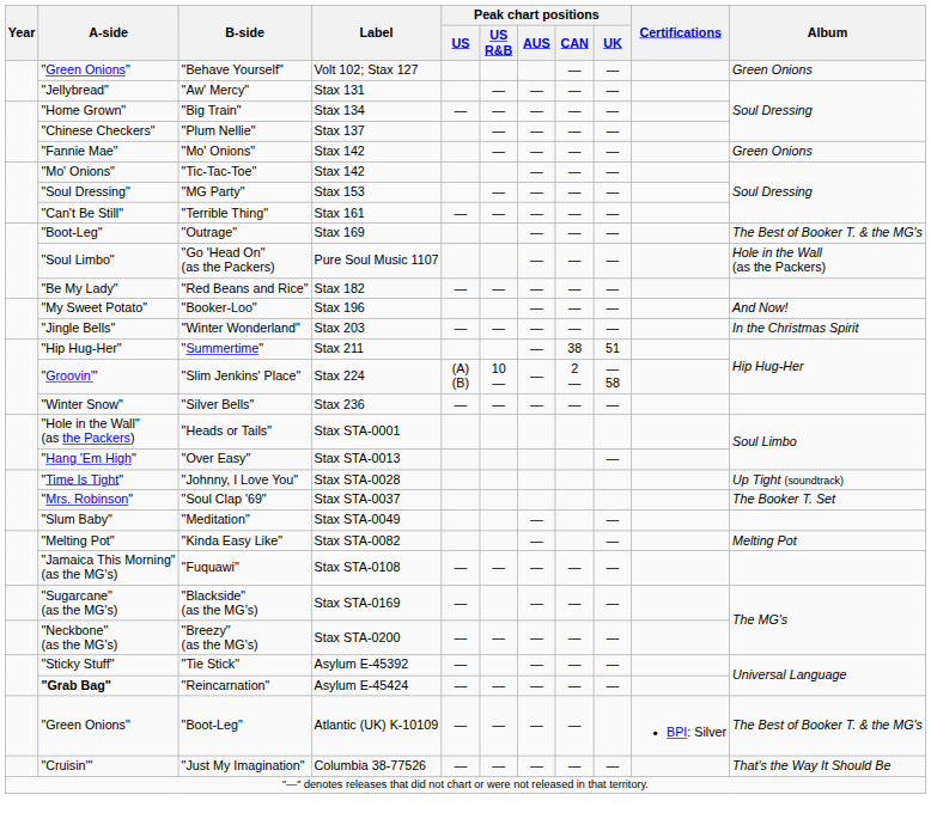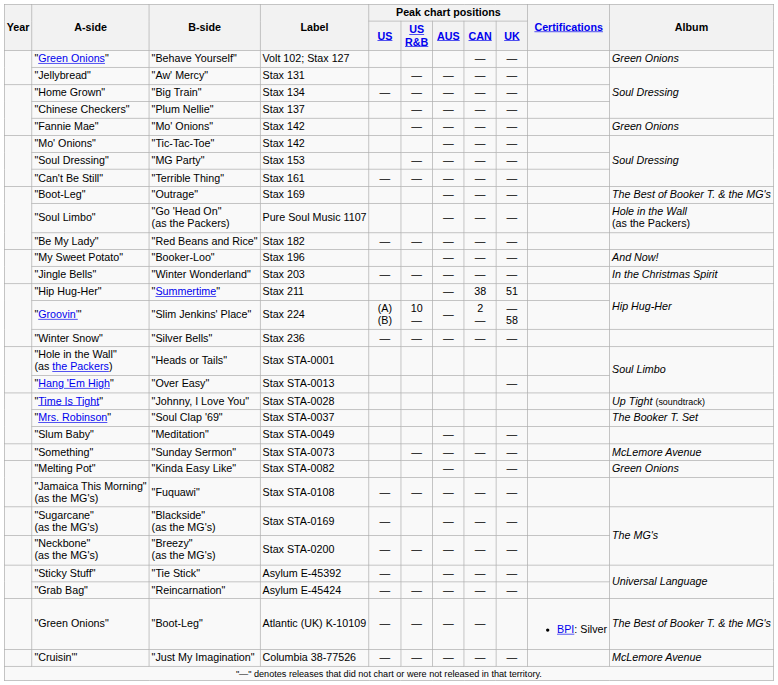 <table class="wikitable">
 <tr>
 <th rowspan="2">Year</th>
 <th rowspan="2">A-side</th>
 <th rowspan="2">B-side</th>
 <th rowspan="2">Label</th>
 <th colspan="5">Peak chart positions</th>
 <th rowspan="2"><a href='#'>Certifications</a></th>
 <th rowspan="2">Album</th>
 </tr>
 <tr>
 <th style="width:40px;"><a href='#'>US</a><br></th>
 <th style="width:40px;"><a href='#'>US R&B</a><br></th>
 <th style="width:40px;"><a href='#'>AUS</a><br></th>
 <th style="width:40px;"><a href='#'>CAN</a><br></th>
 <th style="width:40px;"><a href='#'>UK</a><br></th>
 </tr>
 <tr>
 <td rowspan=2></td>
 <td>"<a href='#'>Green Onions</a>"</td>
 <td>"Behave Yourself"</td>
 <td>Volt 102; Stax 127</td>
 <td align="center"></td>
 <td align="center"></td>
 <td align="center"></td>
 <td align="center">—</td>
 <td align="center">—</td>
 <td></td>
 <td><em>Green Onions</em></td>
 </tr>
 <tr>
 <td>"Jellybread"</td>
 <td>"Aw' Mercy"</td>
 <td>Stax 131</td>
 <td align="center"></td>
 <td align="center">—</td>
 <td align="center">—</td>
 <td align="center">—</td>
 <td align="center">—</td>
 <td></td>
 <td rowspan="3"><em>Soul Dressing</em></td>
 </tr>
 <tr>
 <td rowspan=3></td>
 <td>"Home Grown"</td>
 <td>"Big Train"</td>
 <td>Stax 134</td>
 <td align="center">—</td>
 <td align="center">—</td>
 <td align="center">—</td>
 <td align="center">—</td>
 <td align="center">—</td>
 <td></td>
 </tr>
 <tr>
 <td>"Chinese Checkers"</td>
 <td>"Plum Nellie"</td>
 <td>Stax 137</td>
 <td align="center"></td>
 <td align="center">—</td>
 <td align="center">—</td>
 <td align="center">—</td>
 <td align="center">—</td>
 <td></td>
 </tr>
 <tr>
 <td>"Fannie Mae"</td>
 <td>"Mo' Onions"</td>
 <td>Stax 142</td>
 <td align="center"></td>
 <td align="center">—</td>
 <td align="center">—</td>
 <td align="center">—</td>
 <td align="center">—</td>
 <td></td>
 <td><em>Green Onions</em></td>
 </tr>
 <tr>
 <td rowspan=3></td>
 <td>"Mo' Onions"</td>
 <td>"Tic-Tac-Toe"</td>
 <td>Stax 142</td>
 <td align="center"></td>
 <td align="center"></td>
 <td align="center">—</td>
 <td align="center">—</td>
 <td align="center">—</td>
 <td></td>
 <td rowspan="3"><em>Soul Dressing</em></td>
 </tr>
 <tr>
 <td>"Soul Dressing"</td>
 <td>"MG Party"</td>
 <td>Stax 153</td>
 <td align="center"></td>
 <td align="center">—</td>
 <td align="center">—</td>
 <td align="center">—</td>
 <td align="center">—</td>
 <td></td>
 </tr>
 <tr>
 <td>"Can't Be Still"</td>
 <td>"Terrible Thing"</td>
 <td>Stax 161</td>
 <td align="center">—</td>
 <td align="center">—</td>
 <td align="center">—</td>
 <td align="center">—</td>
 <td align="center">—</td>
 <td></td>
 </tr>
 <tr>
 <td rowspan=3></td>
 <td>"Boot-Leg"</td>
 <td>"Outrage"</td>
 <td>Stax 169</td>
 <td align="center"></td>
 <td align="center"></td>
 <td align="center">—</td>
 <td align="center">—</td>
 <td align="center">—</td>
 <td></td>
 <td><em>The Best of Booker T. & the MG's</em></td>
 </tr>
 <tr>
 <td>"Soul Limbo"</td>
 <td>"Go 'Head On" <br>(as the Packers)</td>
 <td>Pure Soul Music 1107</td>
 <td align="center"></td>
 <td align="center"></td>
 <td align="center">—</td>
 <td align="center">—</td>
 <td align="center">—</td>
 <td></td>
 <td><em>Hole in the Wall</em> <br>(as the Packers)</td>
 </tr>
 <tr>
 <td>"Be My Lady"</td>
 <td>"Red Beans and Rice"</td>
 <td>Stax 182</td>
 <td align="center">—</td>
 <td align="center">—</td>
 <td align="center">—</td>
 <td align="center">—</td>
 <td align="center">—</td>
 <td></td>
 <td></td>
 </tr>
 <tr>
 <td rowspan=2></td>
 <td>"My Sweet Potato"</td>
 <td>"Booker-Loo"</td>
 <td>Stax 196</td>
 <td align="center"></td>
 <td align="center"></td>
 <td align="center">—</td>
 <td align="center">—</td>
 <td align="center">—</td>
 <td></td>
 <td><em>And Now!</em></td>
 </tr>
 <tr>
 <td>"Jingle Bells"</td>
 <td>"Winter Wonderland"</td>
 <td>Stax 203</td>
 <td align="center">—</td>
 <td align="center">—</td>
 <td align="center">—</td>
 <td align="center">—</td>
 <td align="center">—</td>
 <td></td>
 <td><em>In the Christmas Spirit</em></td>
 </tr>
 <tr>
 <td rowspan=3></td>
 <td>"Hip Hug-Her"</td>
 <td>"<a href='#'>Summertime</a>"</td>
 <td>Stax 211</td>
 <td align="center"></td>
 <td align="center"></td>
 <td align="center">—</td>
 <td align="center">38</td>
 <td align="center">51</td>
 <td></td>
 <td rowspan="2"><em>Hip Hug-Her</em></td>
 </tr>
 <tr>
 <td>"<a href='#'>Groovin'</a>"</td>
 <td>"Slim Jenkins' Place"</td>
 <td>Stax 224</td>
 <td align="center"> (A)<br> (B)</td>
 <td align="center">10<br>—</td>
 <td align="center">—</td>
 <td align="center">2<br>—</td>
 <td align="center">—<br>58</td>
 <td></td>
 </tr>
 <tr>
 <td>"Winter Snow"</td>
 <td>"Silver Bells"</td>
 <td>Stax 236</td>
 <td align="center">—</td>
 <td align="center">—</td>
 <td align="center">—</td>
 <td align="center">—</td>
 <td align="center">—</td>
 <td></td>
 <td></td>
 </tr>
 <tr>
 <td rowspan=2></td>
 <td>"Hole in the Wall" <br>(as <a href='#'>the Packers</a>)</td>
 <td>"Heads or Tails"</td>
 <td>Stax STA-0001</td>
 <td align="center"></td>
 <td align="center"></td>
 <td align="center"></td>
 <td align="center"></td>
 <td align="center"></td>
 <td></td>
 <td rowspan="2"><em>Soul Limbo</em></td>
 </tr>
 <tr>
 <td>"<a href='#'>Hang 'Em High</a>"</td>
 <td>"Over Easy"</td>
 <td>Stax STA-0013</td>
 <td align="center"></td>
 <td align="center"></td>
 <td align="center"></td>
 <td align="center"></td>
 <td align="center">—</td>
 <td></td>
 </tr>
 <tr>
 <td rowspan=3></td>
 <td>"<a href='#'>Time Is Tight</a>"</td>
 <td>"Johnny, I Love You"</td>
 <td>Stax STA-0028</td>
 <td align="center"></td>
 <td align="center"></td>
 <td align="center"></td>
 <td align="center"></td>
 <td align="center"></td>
 <td></td>
 <td><em>Up Tight</em> <small>(soundtrack)</small></td>
 </tr>
 <tr>
 <td>"<a href='#'>Mrs. Robinson</a>"</td>
 <td>"Soul Clap '69"</td>
 <td>Stax STA-0037</td>
 <td align="center"></td>
 <td align="center"></td>
 <td align="center"></td>
 <td align="center"></td>
 <td align="center"></td>
 <td></td>
 <td><em>The Booker T. Set</em></td>
 </tr>
 <tr>
 <td>"Slum Baby"</td>
 <td>"Meditation"</td>
 <td>Stax STA-0049</td>
 <td align="center"></td>
 <td align="center"></td>
 <td align="center">—</td>
 <td align="center"></td>
 <td align="center">—</td>
 <td></td>
 <td></td>
 </tr>
 <tr>
+<td></td>
+<td>"Something"</td>
+<td>"Sunday Sermon"</td>
+<td>Stax STA-0073</td>
+<td align="center"></td>
+<td align="center">—</td>
+<td align="center">—</td>
+<td align="center">—</td>
+<td align="center">—</td>
+<td></td>
+<td><em>McLemore Avenue</em></td>
+</tr>
+<tr>
 <td rowspan=2></td>
 <td>"Melting Pot"</td>
 <td>"Kinda Easy Like"</td>
 <td>Stax STA-0082</td>
 <td align="center"></td>
 <td align="center"></td>
 <td align="center">—</td>
 <td align="center"></td>
 <td align="center">—</td>
 <td></td>
-<td><em>Melting Pot</em></td>
+<td><em>Green Onions</em></td>
 </tr>
 <tr>
 <td>"Jamaica This Morning" <br>(as the MG's)</td>
 <td>"Fuquawi"</td>
 <td>Stax STA-0108</td>
 <td align="center">—</td>
 <td align="center">—</td>
 <td align="center">—</td>
 <td align="center">—</td>
 <td align="center">—</td>
 <td></td>
 <td></td>
 </tr>
 <tr>
 <td></td>
 <td>"Sugarcane" <br>(as the MG's)</td>
 <td>"Blackside" <br>(as the MG's)</td>
 <td>Stax STA-0169</td>
 <td align="center">—</td>
 <td align="center"></td>
 <td align="center">—</td>
 <td align="center">—</td>
 <td align="center">—</td>
 <td></td>
 <td rowspan="2"><em>The MG's</em></td>
 </tr>
 <tr>
 <td></td>
 <td>"Neckbone" <br>(as the MG's)</td>
 <td>"Breezy" <br>(as the MG's)</td>
 <td>Stax STA-0200</td>
 <td align="center">—</td>
 <td align="center">—</td>
 <td align="center">—</td>
 <td align="center">—</td>
 <td align="center">—</td>
 <td></td>
 </tr>
 <tr>
 <td rowspan=2></td>
 <td>"Sticky Stuff"</td>
 <td>"Tie Stick"</td>
 <td>Asylum E-45392</td>
 <td align="center">—</td>
 <td align="center"></td>
 <td align="center">—</td>
 <td align="center">—</td>
 <td align="center">—</td>
 <td></td>
 <td rowspan="2"><em>Universal Language</em></td>
 </tr>
 <tr>
-<td><strong>"Grab Bag"</strong></td>
+<td>"Grab Bag"</td>
 <td>"Reincarnation"</td>
 <td>Asylum E-45424</td>
 <td align="center">—</td>
 <td align="center">—</td>
 <td align="center">—</td>
 <td align="center">—</td>
 <td align="center">—</td>
 <td></td>
 </tr>
 <tr>
 <td></td>
 <td>"Green Onions"</td>
 <td>"Boot-Leg"</td>
 <td>Atlantic (UK) K-10109</td>
 <td align="center">—</td>
 <td align="center">—</td>
 <td align="center">—</td>
 <td align="center">—</td>
 <td align="center"></td>
 <td><br><ul><li><a href='#'>BPI</a>: Silver</li></ul></td>
 <td><em>The Best of Booker T. & the MG's</em></td>
 </tr>
 <tr>
 <td></td>
 <td>"Cruisin'"</td>
 <td>"Just My Imagination"</td>
 <td>Columbia 38-77526</td>
 <td align="center">—</td>
 <td align="center">—</td>
 <td align="center">—</td>
 <td align="center">—</td>
 <td align="center">—</td>
 <td></td>
-<td><em>That's the Way It Should Be</em></td>
+<td><em>McLemore Avenue</em></td>
 </tr>
 <tr>
 <td colspan="11" style="text-align:center; font-size:85%;">"—" denotes releases that did not chart or were not released in that territory.</td>
 </tr>
 </table>
